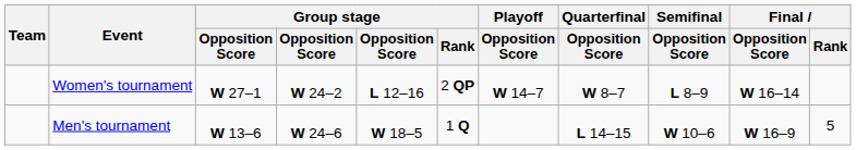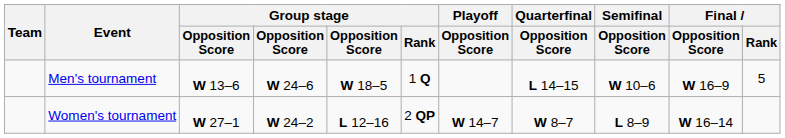 <table class="wikitable" style="text-align:center; font-size:90%;">
 <tr>
 <th rowspan=2>Team</th>
 <th rowspan=2>Event</th>
 <th colspan=4>Group stage</th>
 <th>Playoff</th>
 <th>Quarterfinal</th>
 <th>Semifinal</th>
 <th colspan=2>Final / </th>
 </tr>
 <tr style=font-size:95%>
 <th>Opposition<br>Score</th>
 <th>Opposition<br>Score</th>
 <th>Opposition<br>Score</th>
 <th>Rank</th>
 <th>Opposition<br>Score</th>
 <th>Opposition<br>Score</th>
 <th>Opposition<br>Score</th>
 <th>Opposition<br>Score</th>
 <th>Rank</th>
 </tr>
 <tr>
+<td align=left></td>
+<td align=left><a href='#'>Men's tournament</a></td>
+<td> <br> <strong>W</strong> 13–6</td>
+<td> <br> <strong>W</strong> 24–6</td>
+<td> <br> <strong>W</strong> 18–5</td>
+<td>1 <strong>Q</strong></td>
+<td></td>
+<td> <br> <strong>L</strong> 14–15</td>
+<td> <br> <strong>W</strong> 10–6</td>
+<td> <br> <strong>W</strong> 16–9</td>
+<td>5</td>
+</tr>
+<tr>
 <td align=left><strong></strong></td>
 <td align=left><a href='#'>Women's tournament</a></td>
 <td> <br> <strong>W</strong> 27–1</td>
 <td> <br> <strong>W</strong> 24–2</td>
 <td> <br> <strong>L</strong> 12–16</td>
 <td>2 <strong>QP</strong></td>
 <td> <br> <strong>W</strong> 14–7</td>
 <td> <br> <strong>W</strong> 8–7</td>
 <td> <br> <strong>L</strong> 8–9</td>
 <td> <br> <strong>W</strong> 16–14</td>
 <td></td>
 </tr>
-<tr>
-<td align=left></td>
-<td align=left><a href='#'>Men's tournament</a></td>
-<td> <br> <strong>W</strong> 13–6</td>
-<td> <br> <strong>W</strong> 24–6</td>
-<td> <br> <strong>W</strong> 18–5</td>
-<td>1 <strong>Q</strong></td>
-<td></td>
-<td> <br> <strong>L</strong> 14–15</td>
-<td> <br> <strong>W</strong> 10–6</td>
-<td> <br> <strong>W</strong> 16–9</td>
-<td>5</td>
-</tr>
 </table>
